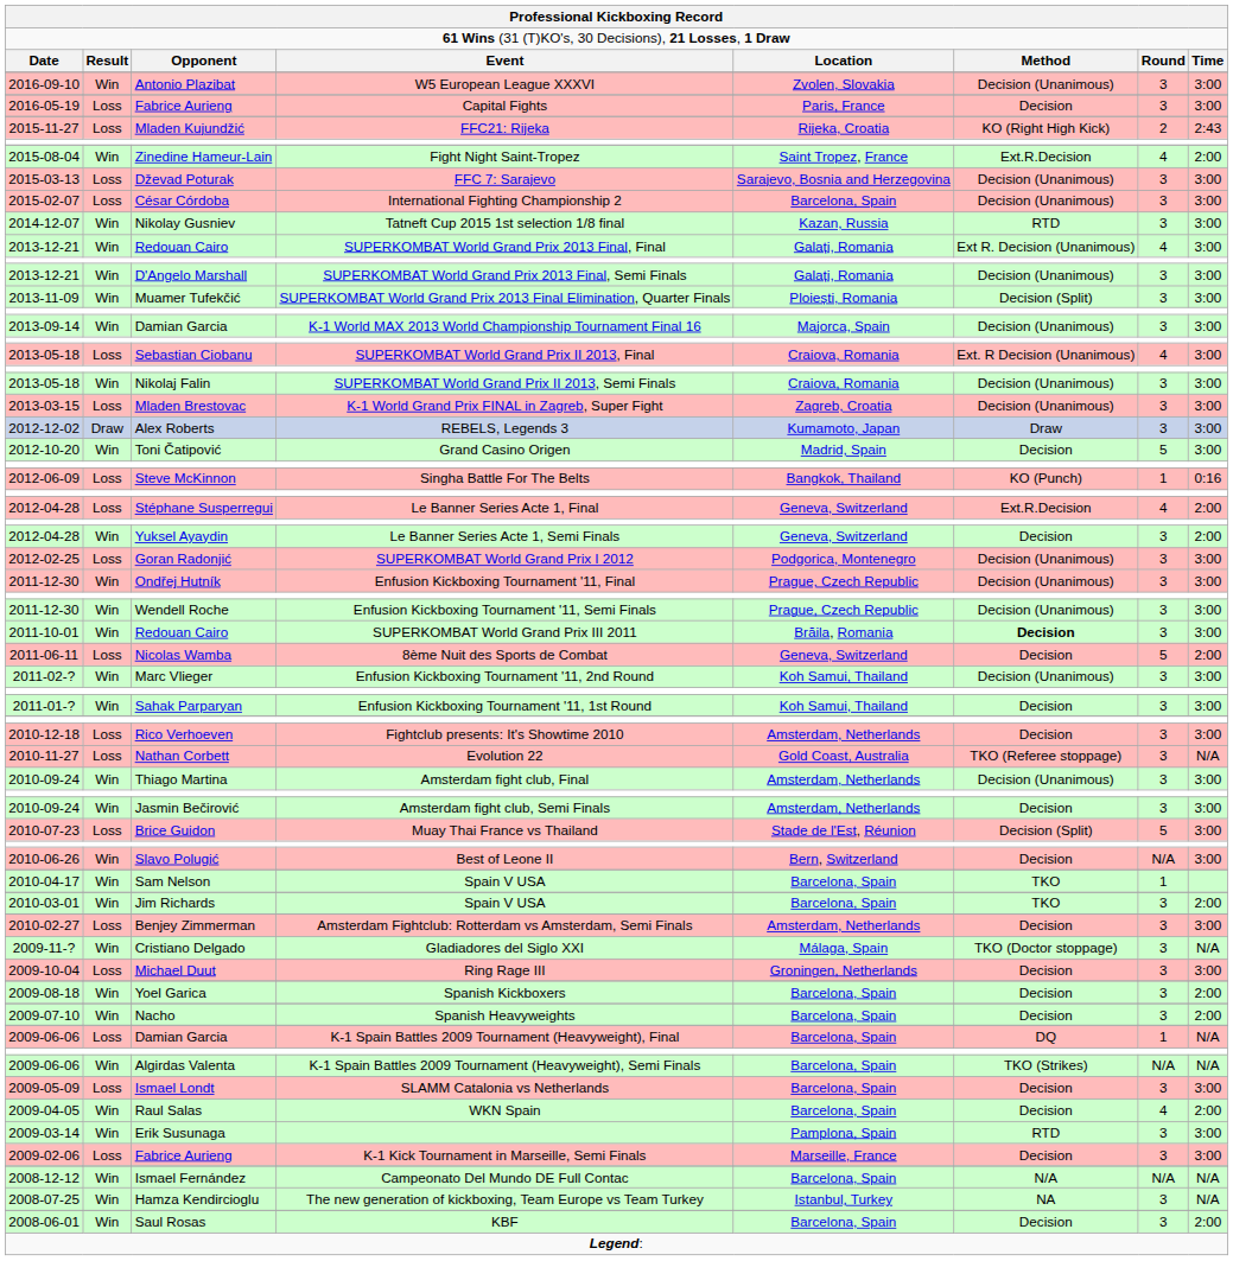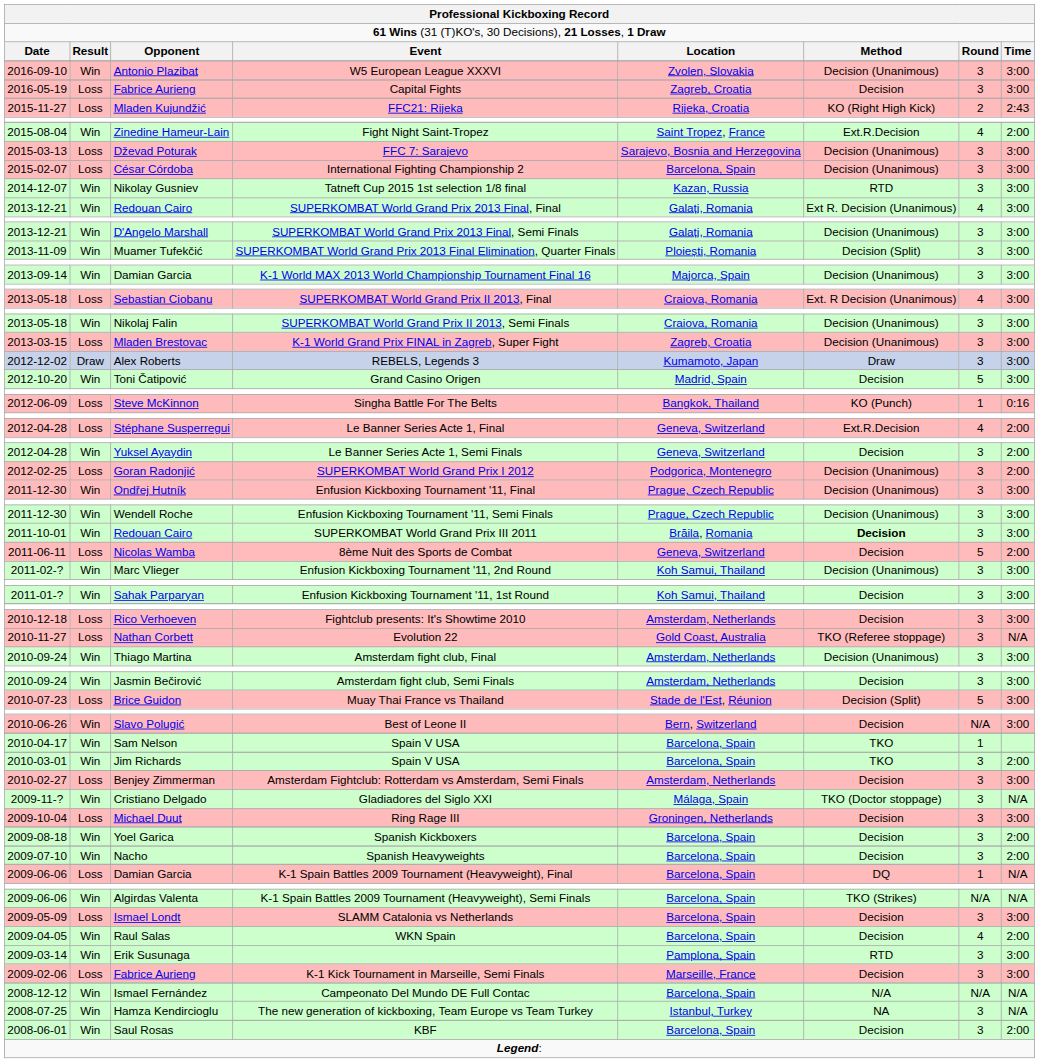 <table class="wikitable collapsible"  style="font-size:88%; text-align:center;">
 <tr>
 <th colspan=9>Professional Kickboxing Record</th>
 </tr>
 <tr>
 <td colspan=9><strong>61 Wins</strong> (31 (T)KO's, 30 Decisions), <strong>21 Losses</strong>, <strong>  1 Draw</strong></td>
 </tr>
 <tr>
 <th>Date</th>
 <th>Result</th>
 <th>Opponent</th>
 <th>Event</th>
 <th>Location</th>
 <th>Method</th>
 <th>Round</th>
 <th>Time</th>
 </tr>
 <tr>
 </tr>
 <tr style="background:#fbb;">
 <td>2016-09-10</td>
 <td>Win</td>
 <td align=left> <a href='#'>Antonio Plazibat</a></td>
 <td>W5 European League XXXVI</td>
 <td><a href='#'>Zvolen, Slovakia</a></td>
 <td>Decision (Unanimous)</td>
 <td>3</td>
 <td>3:00</td>
 </tr>
 <tr>
 </tr>
 <tr style="background:#fbb;">
 <td>2016-05-19</td>
 <td>Loss</td>
 <td align=left> <a href='#'>Fabrice Aurieng</a></td>
 <td>Capital Fights</td>
-<td><a href='#'>Paris, France</a></td>
+<td><a href='#'>Zagreb, Croatia</a></td>
 <td>Decision</td>
 <td>3</td>
 <td>3:00</td>
 </tr>
 <tr>
 </tr>
 <tr style="background:#fbb;">
 <td>2015-11-27</td>
 <td>Loss</td>
 <td align=left> <a href='#'>Mladen Kujundžić</a></td>
 <td><a href='#'>FFC21: Rijeka</a></td>
 <td><a href='#'>Rijeka, Croatia</a></td>
 <td>KO (Right High Kick)</td>
 <td>2</td>
 <td>2:43</td>
 </tr>
 <tr>
 <th style="background:white" colspan=9></th>
 </tr>
 <tr>
 </tr>
 <tr style="background:#cfc;">
 <td>2015-08-04</td>
 <td>Win</td>
 <td align=left> <a href='#'>Zinedine Hameur-Lain</a></td>
 <td>Fight Night Saint-Tropez</td>
 <td><a href='#'>Saint Tropez</a>, <a href='#'>France</a></td>
 <td>Ext.R.Decision</td>
 <td>4</td>
 <td>2:00</td>
 </tr>
 <tr style="background:#fbb;">
 <td>2015-03-13</td>
 <td>Loss</td>
 <td align=left> <a href='#'>Dževad Poturak</a></td>
 <td><a href='#'>FFC 7: Sarajevo</a></td>
 <td><a href='#'>Sarajevo, Bosnia and Herzegovina</a></td>
 <td>Decision (Unanimous)</td>
 <td>3</td>
 <td>3:00</td>
 </tr>
 <tr style="background:#fbb;">
 <td>2015-02-07</td>
 <td>Loss</td>
 <td align=left> <a href='#'>César Córdoba</a></td>
 <td>International Fighting Championship 2</td>
 <td><a href='#'>Barcelona, Spain</a></td>
 <td>Decision (Unanimous)</td>
 <td>3</td>
 <td>3:00</td>
 </tr>
 <tr style="background:#cfc;">
 <td>2014-12-07</td>
 <td>Win</td>
 <td align=left> Nikolay Gusniev</td>
 <td>Tatneft Cup 2015 1st selection 1/8 final</td>
 <td><a href='#'>Kazan, Russia</a></td>
 <td>RTD</td>
 <td>3</td>
 <td>3:00</td>
 </tr>
 <tr style="background:#cfc;">
 <td>2013-12-21</td>
 <td>Win</td>
 <td align=left> <a href='#'>Redouan Cairo</a></td>
 <td><a href='#'>SUPERKOMBAT World Grand Prix 2013 Final</a>, Final</td>
 <td><a href='#'>Galați, Romania</a></td>
 <td>Ext R. Decision (Unanimous)</td>
 <td>4</td>
 <td>3:00</td>
 </tr>
 <tr>
 <th style="background:white" colspan=9></th>
 </tr>
 <tr style="background:#cfc;">
 <td>2013-12-21</td>
 <td>Win</td>
 <td align=left> <a href='#'>D'Angelo Marshall</a></td>
 <td><a href='#'>SUPERKOMBAT World Grand Prix 2013 Final</a>, Semi Finals</td>
 <td><a href='#'>Galați, Romania</a></td>
 <td>Decision (Unanimous)</td>
 <td>3</td>
 <td>3:00</td>
 </tr>
 <tr style="background:#cfc;">
 <td>2013-11-09</td>
 <td>Win</td>
 <td align=left> Muamer Tufekčić</td>
 <td><a href='#'>SUPERKOMBAT World Grand Prix 2013 Final Elimination</a>, Quarter Finals</td>
 <td><a href='#'>Ploiești, Romania</a></td>
 <td>Decision (Split)</td>
 <td>3</td>
 <td>3:00</td>
 </tr>
 <tr>
 <th style="background:white" colspan=9></th>
 </tr>
 <tr style="background:#cfc;">
 <td>2013-09-14</td>
 <td>Win</td>
 <td align=left> Damian Garcia</td>
 <td><a href='#'>K-1 World MAX 2013 World Championship Tournament Final 16</a></td>
 <td><a href='#'>Majorca, Spain</a></td>
 <td>Decision (Unanimous)</td>
 <td>3</td>
 <td>3:00</td>
 </tr>
 <tr>
 <th style="background:white" colspan=9></th>
 </tr>
 <tr style="background:#fbb;">
 <td>2013-05-18</td>
 <td>Loss</td>
 <td align=left> <a href='#'>Sebastian Ciobanu</a></td>
 <td><a href='#'>SUPERKOMBAT World Grand Prix II 2013</a>, Final</td>
 <td><a href='#'>Craiova, Romania</a></td>
 <td>Ext. R Decision (Unanimous)</td>
 <td>4</td>
 <td>3:00</td>
 </tr>
 <tr>
 <th style="background:white" colspan=9></th>
 </tr>
 <tr style="background:#cfc;">
 <td>2013-05-18</td>
 <td>Win</td>
 <td align=left> Nikolaj Falin</td>
 <td><a href='#'>SUPERKOMBAT World Grand Prix II 2013</a>, Semi Finals</td>
 <td><a href='#'>Craiova, Romania</a></td>
 <td>Decision (Unanimous)</td>
 <td>3</td>
 <td>3:00</td>
 </tr>
 <tr style="background:#fbb;">
 <td>2013-03-15</td>
 <td>Loss</td>
 <td align=left> <a href='#'>Mladen Brestovac</a></td>
 <td><a href='#'>K-1 World Grand Prix FINAL in Zagreb</a>, Super Fight</td>
 <td><a href='#'>Zagreb, Croatia</a></td>
 <td>Decision (Unanimous)</td>
 <td>3</td>
 <td>3:00</td>
 </tr>
 <tr style="background:#c5d2ea;">
 <td>2012-12-02</td>
 <td>Draw</td>
 <td align=left> Alex Roberts</td>
 <td>REBELS, Legends 3</td>
 <td><a href='#'>Kumamoto, Japan</a></td>
 <td>Draw</td>
 <td>3</td>
 <td>3:00</td>
 </tr>
 <tr style="background:#cfc;">
 <td>2012-10-20</td>
 <td>Win</td>
 <td align=left> Toni Čatipović</td>
 <td>Grand Casino Origen</td>
 <td><a href='#'>Madrid, Spain</a></td>
 <td>Decision</td>
 <td>5</td>
 <td>3:00</td>
 </tr>
 <tr>
 <th style="background:white" colspan=9></th>
 </tr>
 <tr style="background:#fbb;">
 <td>2012-06-09</td>
 <td>Loss</td>
 <td align=left> <a href='#'>Steve McKinnon</a></td>
 <td>Singha Battle For The Belts</td>
 <td><a href='#'>Bangkok, Thailand</a></td>
 <td>KO (Punch)</td>
 <td>1</td>
 <td>0:16</td>
 </tr>
 <tr>
 <th style="background:white" colspan=9></th>
 </tr>
 <tr style="background:#fbb;">
 <td>2012-04-28</td>
 <td>Loss</td>
 <td align=left> <a href='#'>Stéphane Susperregui</a></td>
 <td>Le Banner Series Acte 1, Final</td>
 <td><a href='#'>Geneva, Switzerland</a></td>
 <td>Ext.R.Decision</td>
 <td>4</td>
 <td>2:00</td>
 </tr>
 <tr>
 <th style="background:white" colspan=9></th>
 </tr>
 <tr style="background:#cfc;">
 <td>2012-04-28</td>
 <td>Win</td>
 <td align=left> <a href='#'>Yuksel Ayaydin</a></td>
 <td>Le Banner Series Acte 1, Semi Finals</td>
 <td><a href='#'>Geneva, Switzerland</a></td>
 <td>Decision</td>
 <td>3</td>
 <td>2:00</td>
 </tr>
 <tr style="background:#fbb;">
 <td>2012-02-25</td>
 <td>Loss</td>
 <td align=left> <a href='#'>Goran Radonjić</a></td>
 <td><a href='#'>SUPERKOMBAT World Grand Prix I 2012</a></td>
 <td><a href='#'>Podgorica, Montenegro</a></td>
 <td>Decision (Unanimous)</td>
 <td>3</td>
-<td>3:00</td>
+<td>2:00</td>
 </tr>
 <tr style="background:#fbb;">
 <td>2011-12-30</td>
 <td>Win</td>
 <td align=left> <a href='#'>Ondřej Hutník</a></td>
 <td>Enfusion Kickboxing Tournament '11, Final</td>
 <td><a href='#'>Prague, Czech Republic</a></td>
 <td>Decision (Unanimous)</td>
 <td>3</td>
 <td>3:00</td>
 </tr>
 <tr>
 <th style="background:white" colspan=9></th>
 </tr>
 <tr style="background:#cfc;">
 <td>2011-12-30</td>
 <td>Win</td>
 <td align=left> Wendell Roche</td>
 <td>Enfusion Kickboxing Tournament '11, Semi Finals</td>
 <td><a href='#'>Prague, Czech Republic</a></td>
 <td>Decision (Unanimous)</td>
 <td>3</td>
 <td>3:00</td>
 </tr>
 <tr style="background:#cfc;">
 <td>2011-10-01</td>
 <td>Win</td>
 <td align=left> <a href='#'>Redouan Cairo</a></td>
 <td>SUPERKOMBAT World Grand Prix III 2011</td>
 <td><a href='#'>Brăila</a>, <a href='#'>Romania</a></td>
 <td><strong>Decision</strong></td>
 <td>3</td>
 <td>3:00</td>
 </tr>
 <tr style="background:#fbb;">
 <td>2011-06-11</td>
 <td>Loss</td>
 <td align=left> <a href='#'>Nicolas Wamba</a></td>
 <td>8ème Nuit des Sports de Combat</td>
 <td><a href='#'>Geneva, Switzerland</a></td>
 <td>Decision</td>
 <td>5</td>
 <td>2:00</td>
 </tr>
 <tr style="background:#cfc;">
 <td>2011-02-?</td>
 <td>Win</td>
 <td align=left> Marc Vlieger</td>
 <td>Enfusion Kickboxing Tournament '11, 2nd Round</td>
 <td><a href='#'>Koh Samui, Thailand</a></td>
 <td>Decision (Unanimous)</td>
 <td>3</td>
 <td>3:00</td>
 </tr>
 <tr>
 <th style="background:white" colspan=9></th>
 </tr>
 <tr style="background:#cfc;">
 <td>2011-01-?</td>
 <td>Win</td>
 <td align=left> <a href='#'>Sahak Parparyan</a></td>
 <td>Enfusion Kickboxing Tournament '11, 1st Round</td>
 <td><a href='#'>Koh Samui, Thailand</a></td>
 <td>Decision</td>
 <td>3</td>
 <td>3:00</td>
 </tr>
 <tr>
 </tr>
 <tr>
 <th style="background:white" colspan=9></th>
 </tr>
 <tr style="background:#fbb;">
 <td>2010-12-18</td>
 <td>Loss</td>
 <td align=left> <a href='#'>Rico Verhoeven</a></td>
 <td>Fightclub presents: It's Showtime 2010</td>
 <td><a href='#'>Amsterdam, Netherlands</a></td>
 <td>Decision</td>
 <td>3</td>
 <td>3:00</td>
 </tr>
 <tr style="background:#fbb;">
 <td>2010-11-27</td>
 <td>Loss</td>
 <td align=left> <a href='#'>Nathan Corbett</a></td>
 <td>Evolution 22</td>
 <td><a href='#'>Gold Coast, Australia</a></td>
 <td>TKO (Referee stoppage)</td>
 <td>3</td>
 <td>N/A</td>
 </tr>
 <tr style="background:#cfc;">
 <td>2010-09-24</td>
 <td>Win</td>
 <td align=left> Thiago Martina</td>
 <td>Amsterdam fight club, Final</td>
 <td><a href='#'>Amsterdam, Netherlands</a></td>
 <td>Decision (Unanimous)</td>
 <td>3</td>
 <td>3:00</td>
 </tr>
 <tr>
 <th style="background:white" colspan=9></th>
 </tr>
 <tr style="background:#cfc;">
 <td>2010-09-24</td>
 <td>Win</td>
 <td align=left> Jasmin Bečirović</td>
 <td>Amsterdam fight club, Semi Finals</td>
 <td><a href='#'>Amsterdam, Netherlands</a></td>
 <td>Decision</td>
 <td>3</td>
 <td>3:00</td>
 </tr>
 <tr style="background:#fbb;">
 <td>2010-07-23</td>
 <td>Loss</td>
 <td align=left> <a href='#'>Brice Guidon</a></td>
 <td>Muay Thai France vs Thailand</td>
 <td><a href='#'>Stade de l'Est</a>, <a href='#'>Réunion</a></td>
 <td>Decision (Split)</td>
 <td>5</td>
 <td>3:00</td>
 </tr>
 <tr>
 <th style="background:white" colspan=9></th>
 </tr>
 <tr style="background:#fbb;">
 <td>2010-06-26</td>
 <td>Win</td>
 <td align=left> <a href='#'>Slavo Polugić</a></td>
 <td>Best of Leone II</td>
 <td><a href='#'>Bern</a>, <a href='#'>Switzerland</a></td>
 <td>Decision</td>
 <td>N/A</td>
 <td>3:00</td>
 </tr>
 <tr>
 </tr>
 <tr style="background:#cfc;">
 <td>2010-04-17</td>
 <td>Win</td>
 <td align=left> Sam Nelson</td>
 <td>Spain V USA</td>
 <td><a href='#'>Barcelona, Spain</a></td>
 <td>TKO</td>
 <td>1</td>
 <td></td>
 </tr>
 <tr>
 </tr>
 <tr style="background:#cfc;">
 <td>2010-03-01</td>
 <td>Win</td>
 <td align=left> Jim Richards</td>
 <td>Spain V USA</td>
 <td><a href='#'>Barcelona, Spain</a></td>
 <td>TKO</td>
 <td>3</td>
 <td>2:00</td>
 </tr>
 <tr>
 </tr>
 <tr style="background:#fbb;">
 <td>2010-02-27</td>
 <td>Loss</td>
 <td align=left> Benjey Zimmerman</td>
 <td>Amsterdam Fightclub: Rotterdam vs Amsterdam, Semi Finals</td>
 <td><a href='#'>Amsterdam, Netherlands</a></td>
 <td>Decision</td>
 <td>3</td>
 <td>3:00</td>
 </tr>
 <tr style="background:#cfc;">
 <td>2009-11-?</td>
 <td>Win</td>
 <td align=left> Cristiano Delgado</td>
 <td>Gladiadores del Siglo XXI</td>
 <td><a href='#'>Málaga, Spain</a></td>
 <td>TKO (Doctor stoppage)</td>
 <td>3</td>
 <td>N/A</td>
 </tr>
 <tr style="background:#fbb;">
 <td>2009-10-04</td>
 <td>Loss</td>
 <td align=left> <a href='#'>Michael Duut</a></td>
 <td>Ring Rage III</td>
 <td><a href='#'>Groningen, Netherlands</a></td>
 <td>Decision</td>
 <td>3</td>
 <td>3:00</td>
 </tr>
 <tr>
 </tr>
 <tr style="background:#cfc;">
 <td>2009-08-18</td>
 <td>Win</td>
 <td align=left> Yoel Garica</td>
 <td>Spanish Kickboxers</td>
 <td><a href='#'>Barcelona, Spain</a></td>
 <td>Decision</td>
 <td>3</td>
 <td>2:00</td>
 </tr>
 <tr>
 </tr>
 <tr>
 </tr>
 <tr style="background:#cfc;">
 <td>2009-07-10</td>
 <td>Win</td>
 <td align=left> Nacho</td>
 <td>Spanish Heavyweights</td>
 <td><a href='#'>Barcelona, Spain</a></td>
 <td>Decision</td>
 <td>3</td>
 <td>2:00</td>
 </tr>
 <tr>
 </tr>
 <tr style="background:#fbb;">
 <td>2009-06-06</td>
 <td>Loss</td>
 <td align=left> Damian Garcia</td>
 <td>K-1 Spain Battles 2009 Tournament (Heavyweight), Final</td>
 <td><a href='#'>Barcelona, Spain</a></td>
 <td>DQ</td>
 <td>1</td>
 <td>N/A</td>
 </tr>
 <tr>
 <th style="background:white" colspan=9></th>
 </tr>
 <tr style="background:#cfc;">
 <td>2009-06-06</td>
 <td>Win</td>
 <td align=left> Algirdas Valenta</td>
 <td>K-1 Spain Battles 2009 Tournament (Heavyweight), Semi Finals</td>
 <td><a href='#'>Barcelona, Spain</a></td>
 <td>TKO (Strikes)</td>
 <td>N/A</td>
 <td>N/A</td>
 </tr>
 <tr style="background:#fbb;">
 <td>2009-05-09</td>
 <td>Loss</td>
 <td align=left> <a href='#'>Ismael Londt</a></td>
 <td>SLAMM Catalonia vs Netherlands</td>
 <td><a href='#'>Barcelona, Spain</a></td>
 <td>Decision</td>
 <td>3</td>
 <td>3:00</td>
 </tr>
 <tr style="background:#cfc;">
 <td>2009-04-05</td>
 <td>Win</td>
 <td align=left> Raul Salas</td>
 <td>WKN Spain</td>
 <td><a href='#'>Barcelona, Spain</a></td>
 <td>Decision</td>
 <td>4</td>
 <td>2:00</td>
 </tr>
 <tr style="background:#cfc;">
 <td>2009-03-14</td>
 <td>Win</td>
 <td align=left> Erik Susunaga</td>
 <td></td>
 <td><a href='#'>Pamplona, Spain</a></td>
 <td>RTD</td>
 <td>3</td>
 <td>3:00</td>
 </tr>
 <tr style="background:#fbb;">
 <td>2009-02-06</td>
 <td>Loss</td>
 <td align=left> <a href='#'>Fabrice Aurieng</a></td>
 <td>K-1 Kick Tournament in Marseille, Semi Finals</td>
 <td><a href='#'>Marseille, France</a></td>
 <td>Decision</td>
 <td>3</td>
 <td>3:00</td>
 </tr>
 <tr>
 </tr>
 <tr style="background:#cfc;">
 <td>2008-12-12</td>
 <td>Win</td>
 <td align=left> Ismael Fernández</td>
 <td>Campeonato Del Mundo DE Full Contac</td>
 <td><a href='#'>Barcelona, Spain</a></td>
 <td>N/A</td>
 <td>N/A</td>
 <td>N/A</td>
 </tr>
 <tr style="background:#cfc;">
 <td>2008-07-25</td>
 <td>Win</td>
 <td align=left> Hamza Kendircioglu</td>
 <td>The new generation of kickboxing, Team Europe vs Team Turkey</td>
 <td><a href='#'>Istanbul, Turkey</a></td>
 <td>NA</td>
 <td>3</td>
 <td>N/A</td>
 </tr>
 <tr>
 </tr>
 <tr style="background:#cfc;">
 <td>2008-06-01</td>
 <td>Win</td>
 <td align=left> Saul Rosas</td>
 <td>KBF</td>
 <td><a href='#'>Barcelona, Spain</a></td>
 <td>Decision</td>
 <td>3</td>
 <td>2:00</td>
 </tr>
 <tr>
 <td colspan=9><strong><em>Legend</em></strong>:    </td>
 </tr>
 </table>
